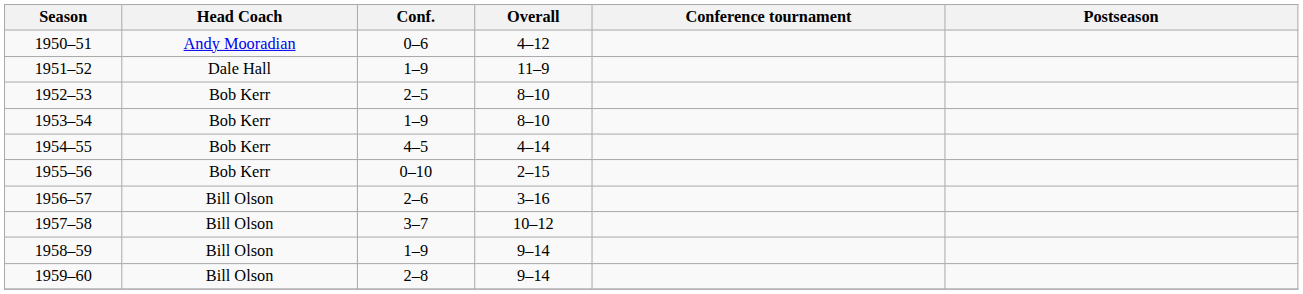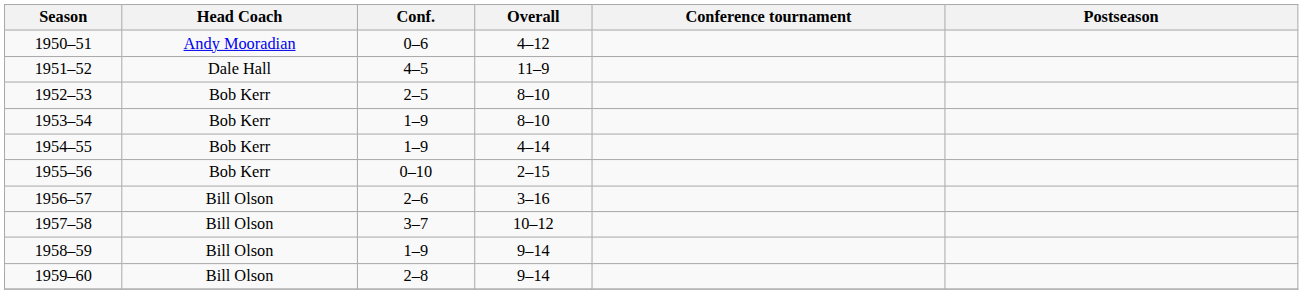 <table class="wikitable" style="text-align:center">
 <tr>
 <th bgcolor="#003591" width="5%">Season</th>
 <th bgcolor="#003591" width="10%">Head Coach</th>
 <th bgcolor="#003591" width="5%">Conf.</th>
 <th bgcolor="#003591" width="5%">Overall</th>
 <th bgcolor="#003591" width="15%">Conference tournament</th>
 <th bgcolor="#003591" width="15%">Postseason</th>
 </tr>
 <tr>
 <td>1950–51</td>
 <td><a href='#'>Andy Mooradian</a></td>
 <td>0–6</td>
 <td>4–12</td>
 <td></td>
 <td></td>
 </tr>
 <tr>
 <td>1951–52</td>
 <td>Dale Hall</td>
-<td>1–9</td>
+<td>4–5</td>
 <td>11–9</td>
 <td></td>
 <td></td>
 </tr>
 <tr>
 <td>1952–53</td>
 <td>Bob Kerr</td>
 <td>2–5</td>
 <td>8–10</td>
 <td></td>
 <td></td>
 </tr>
 <tr>
 <td>1953–54</td>
 <td>Bob Kerr</td>
 <td>1–9</td>
 <td>8–10</td>
 <td></td>
 <td></td>
 </tr>
 <tr>
 <td>1954–55</td>
 <td>Bob Kerr</td>
-<td>4–5</td>
+<td>1–9</td>
 <td>4–14</td>
 <td></td>
 <td></td>
 </tr>
 <tr>
 <td>1955–56</td>
 <td>Bob Kerr</td>
 <td>0–10</td>
 <td>2–15</td>
 <td></td>
 <td></td>
 </tr>
 <tr>
 <td>1956–57</td>
 <td>Bill Olson</td>
 <td>2–6</td>
 <td>3–16</td>
 <td></td>
 <td></td>
 </tr>
 <tr>
 <td>1957–58</td>
 <td>Bill Olson</td>
 <td>3–7</td>
 <td>10–12</td>
 <td></td>
 <td></td>
 </tr>
 <tr>
 <td>1958–59</td>
 <td>Bill Olson</td>
 <td>1–9</td>
 <td>9–14</td>
 <td></td>
 <td></td>
 </tr>
 <tr>
 <td>1959–60</td>
 <td>Bill Olson</td>
 <td>2–8</td>
 <td>9–14</td>
 <td></td>
 <td></td>
 </tr>
 <tr>
 </tr>
 </table>
